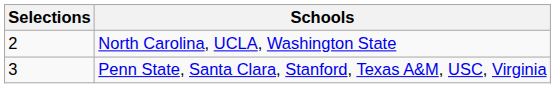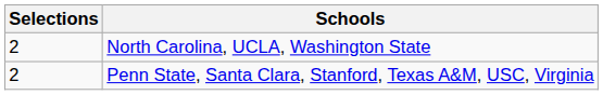 <table class="wikitable sortable" style="text-align:left">
 <tr>
 <th>Selections</th>
 <th class="unsortable">Schools</th>
 </tr>
 <tr>
 <td>2</td>
 <td><a href='#'>North Carolina</a>, <a href='#'>UCLA</a>, <a href='#'>Washington State</a></td>
 </tr>
 <tr>
-<td>3</td>
+<td>2</td>
 <td><a href='#'>Penn State</a>, <a href='#'>Santa Clara</a>, <a href='#'>Stanford</a>, <a href='#'>Texas A&M</a>, <a href='#'>USC</a>, <a href='#'>Virginia</a></td>
 </tr>
 </table>
